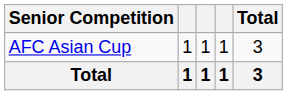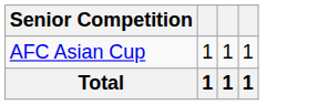 <table class="wikitable" style="text-align: center;">
 <tr>
 <th>Senior Competition</th>
 <th></th>
 <th></th>
 <th></th>
-<th>Total</th>
 </tr>
 <tr>
 <td align=left><a href='#'>AFC Asian Cup</a></td>
 <td>1</td>
 <td>1</td>
 <td>1</td>
-<td>3</td>
 </tr>
 <tr>
 <th>Total</th>
 <th>1</th>
 <th>1</th>
 <th>1</th>
-<th>3</th>
 </tr>
 </table>
